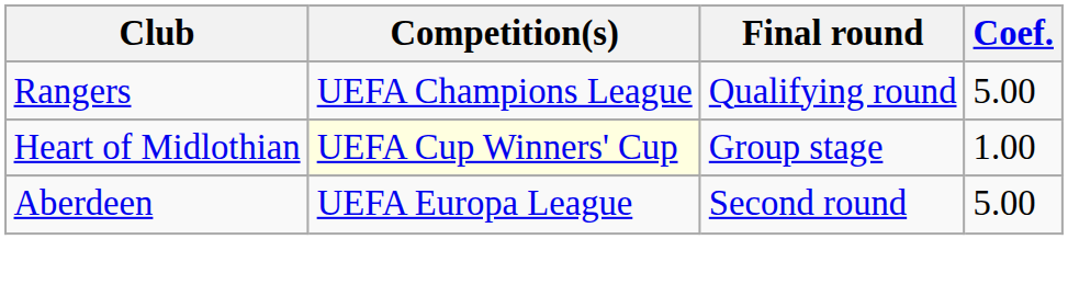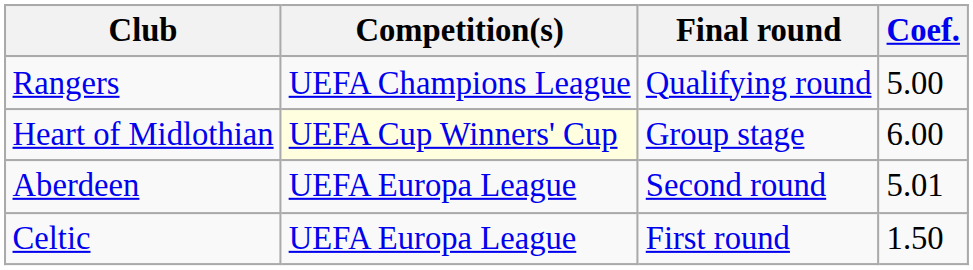 <table class="wikitable">
 <tr>
 <th>Club</th>
 <th>Competition(s)</th>
 <th>Final round</th>
 <th><a href='#'>Coef.</a></th>
 </tr>
 <tr>
 <td><a href='#'>Rangers</a></td>
 <td><a href='#'>UEFA Champions League</a></td>
 <td><a href='#'>Qualifying round</a></td>
 <td>5.00</td>
 </tr>
 <tr>
 <td><a href='#'>Heart of Midlothian</a></td>
 <td style="background: lightyellow;"><a href='#'>UEFA Cup Winners' Cup</a></td>
 <td><a href='#'>Group stage</a></td>
-<td>1.00</td>
+<td>6.00</td>
 </tr>
 <tr>
 <td><a href='#'>Aberdeen</a></td>
 <td><a href='#'>UEFA Europa League</a></td>
 <td><a href='#'>Second round</a></td>
-<td>5.00</td>
+<td>5.01</td>
+</tr>
+<tr>
+<td><a href='#'>Celtic</a></td>
+<td><a href='#'>UEFA Europa League</a></td>
+<td><a href='#'>First round</a></td>
+<td>1.50</td>
 </tr>
 </table>
